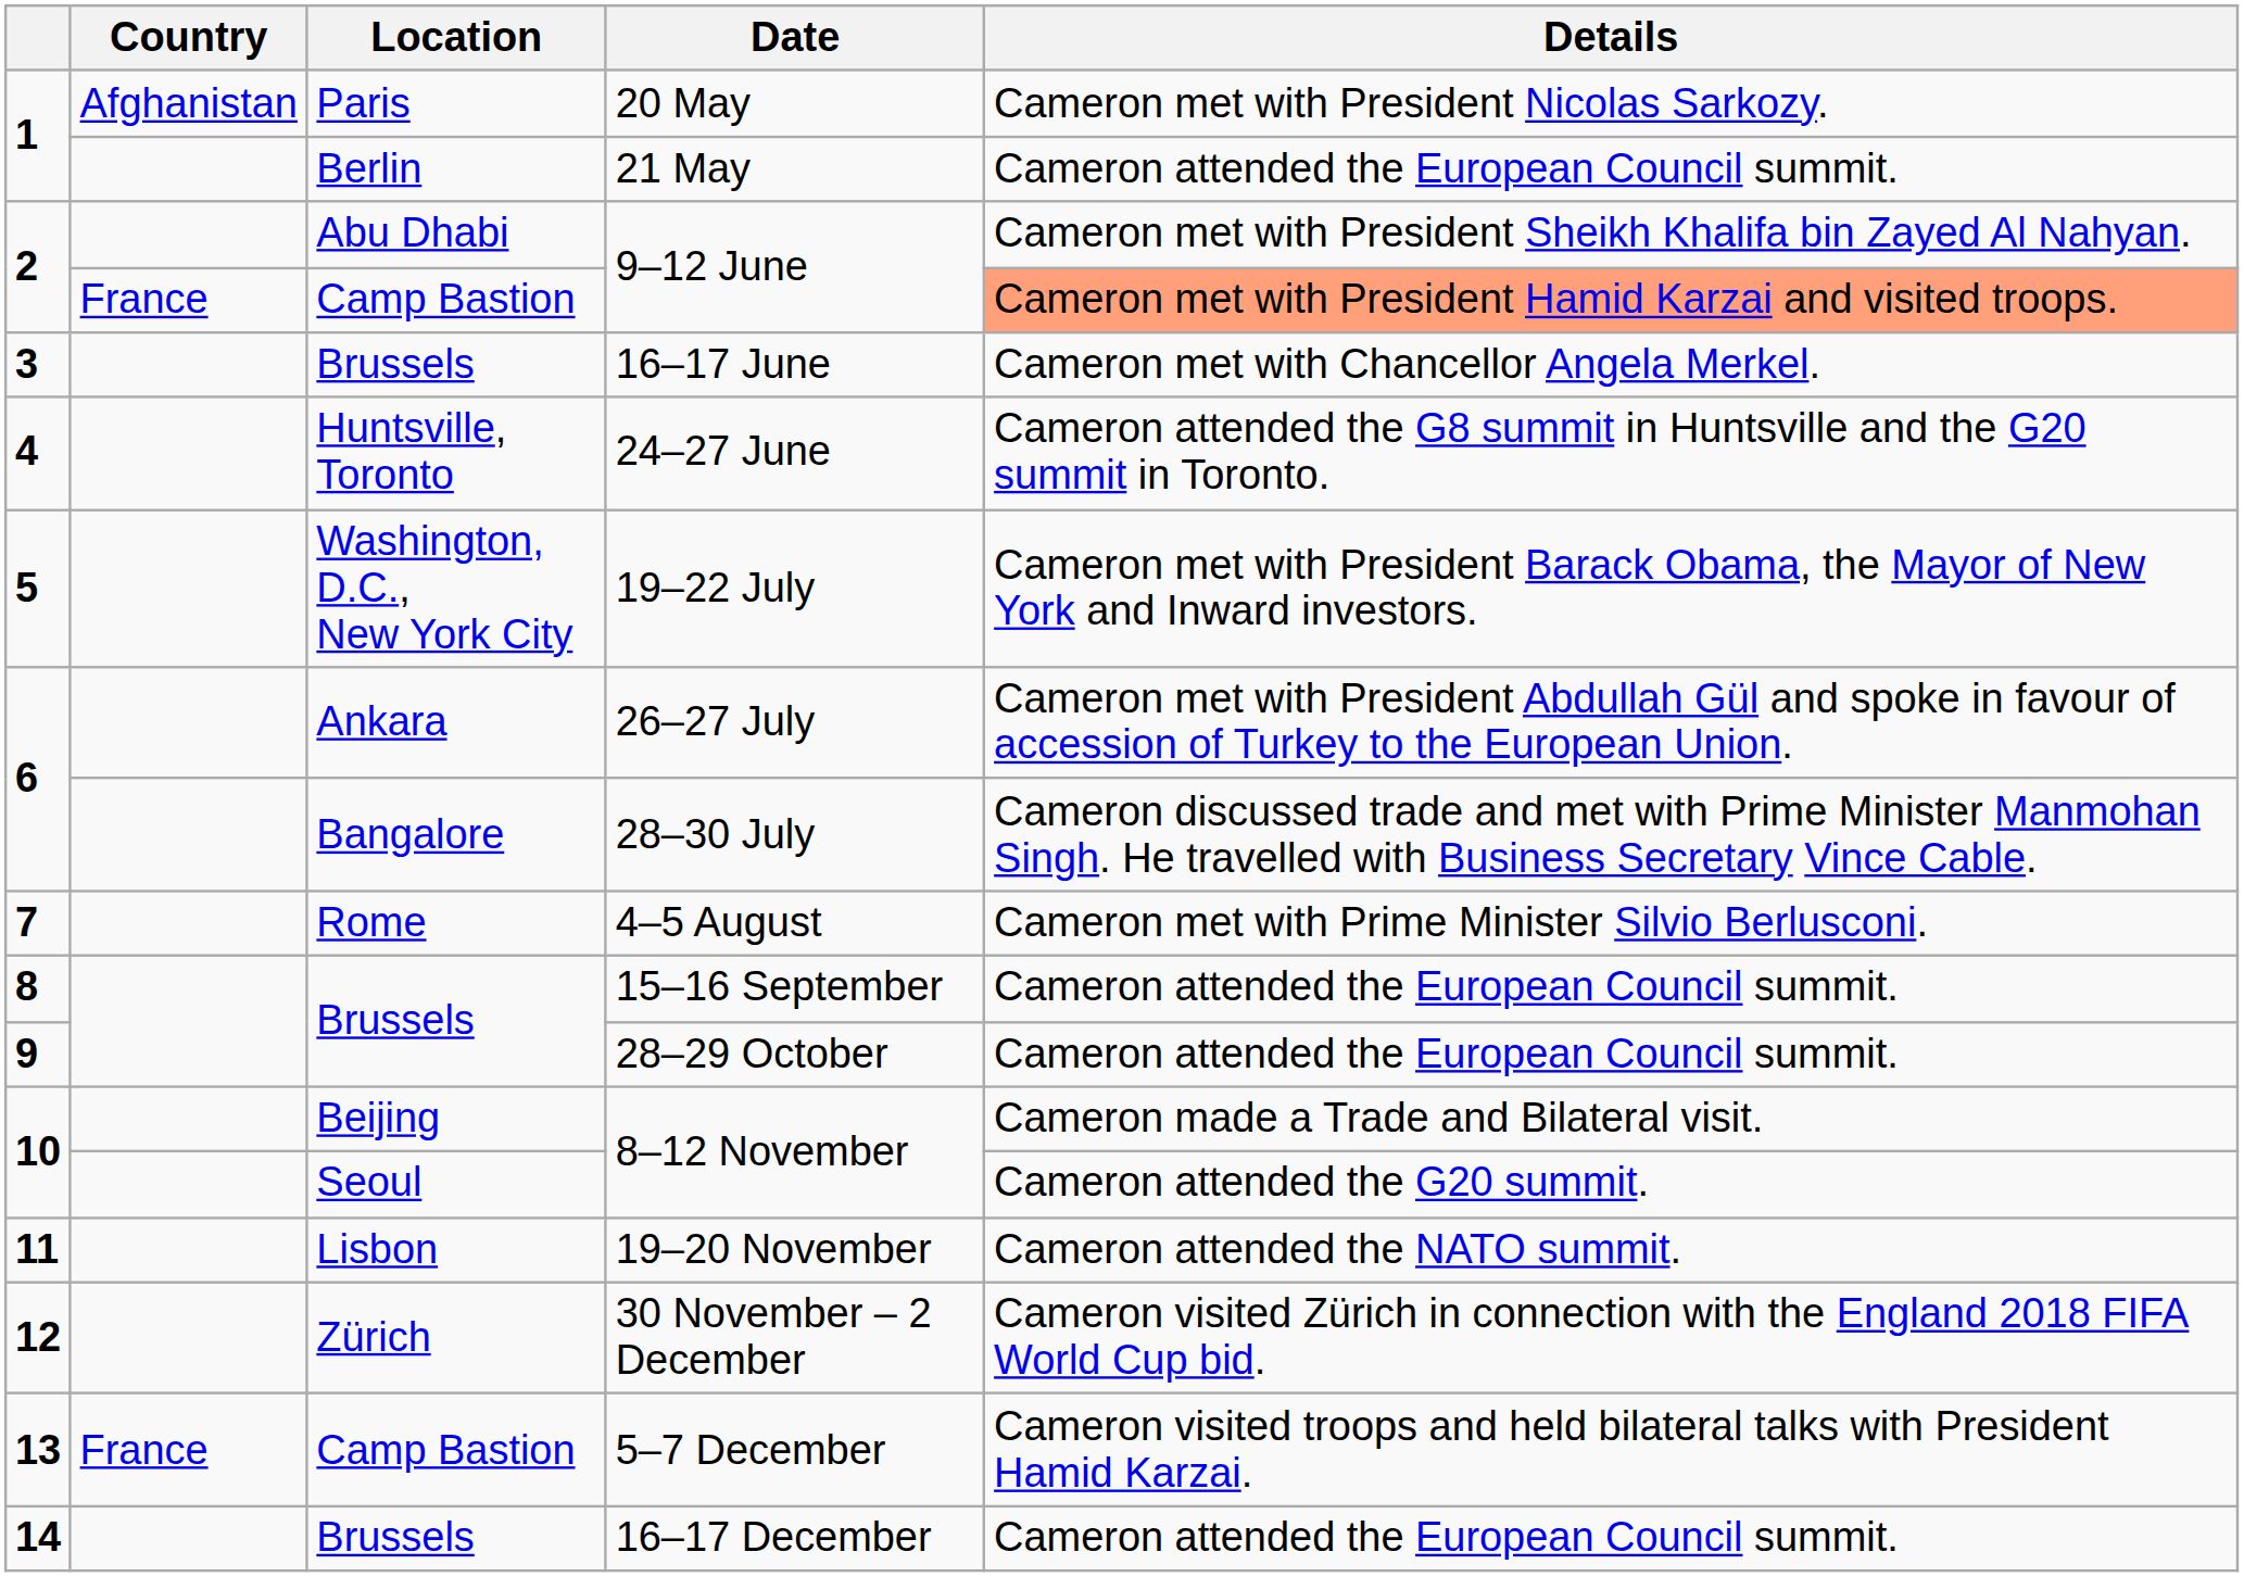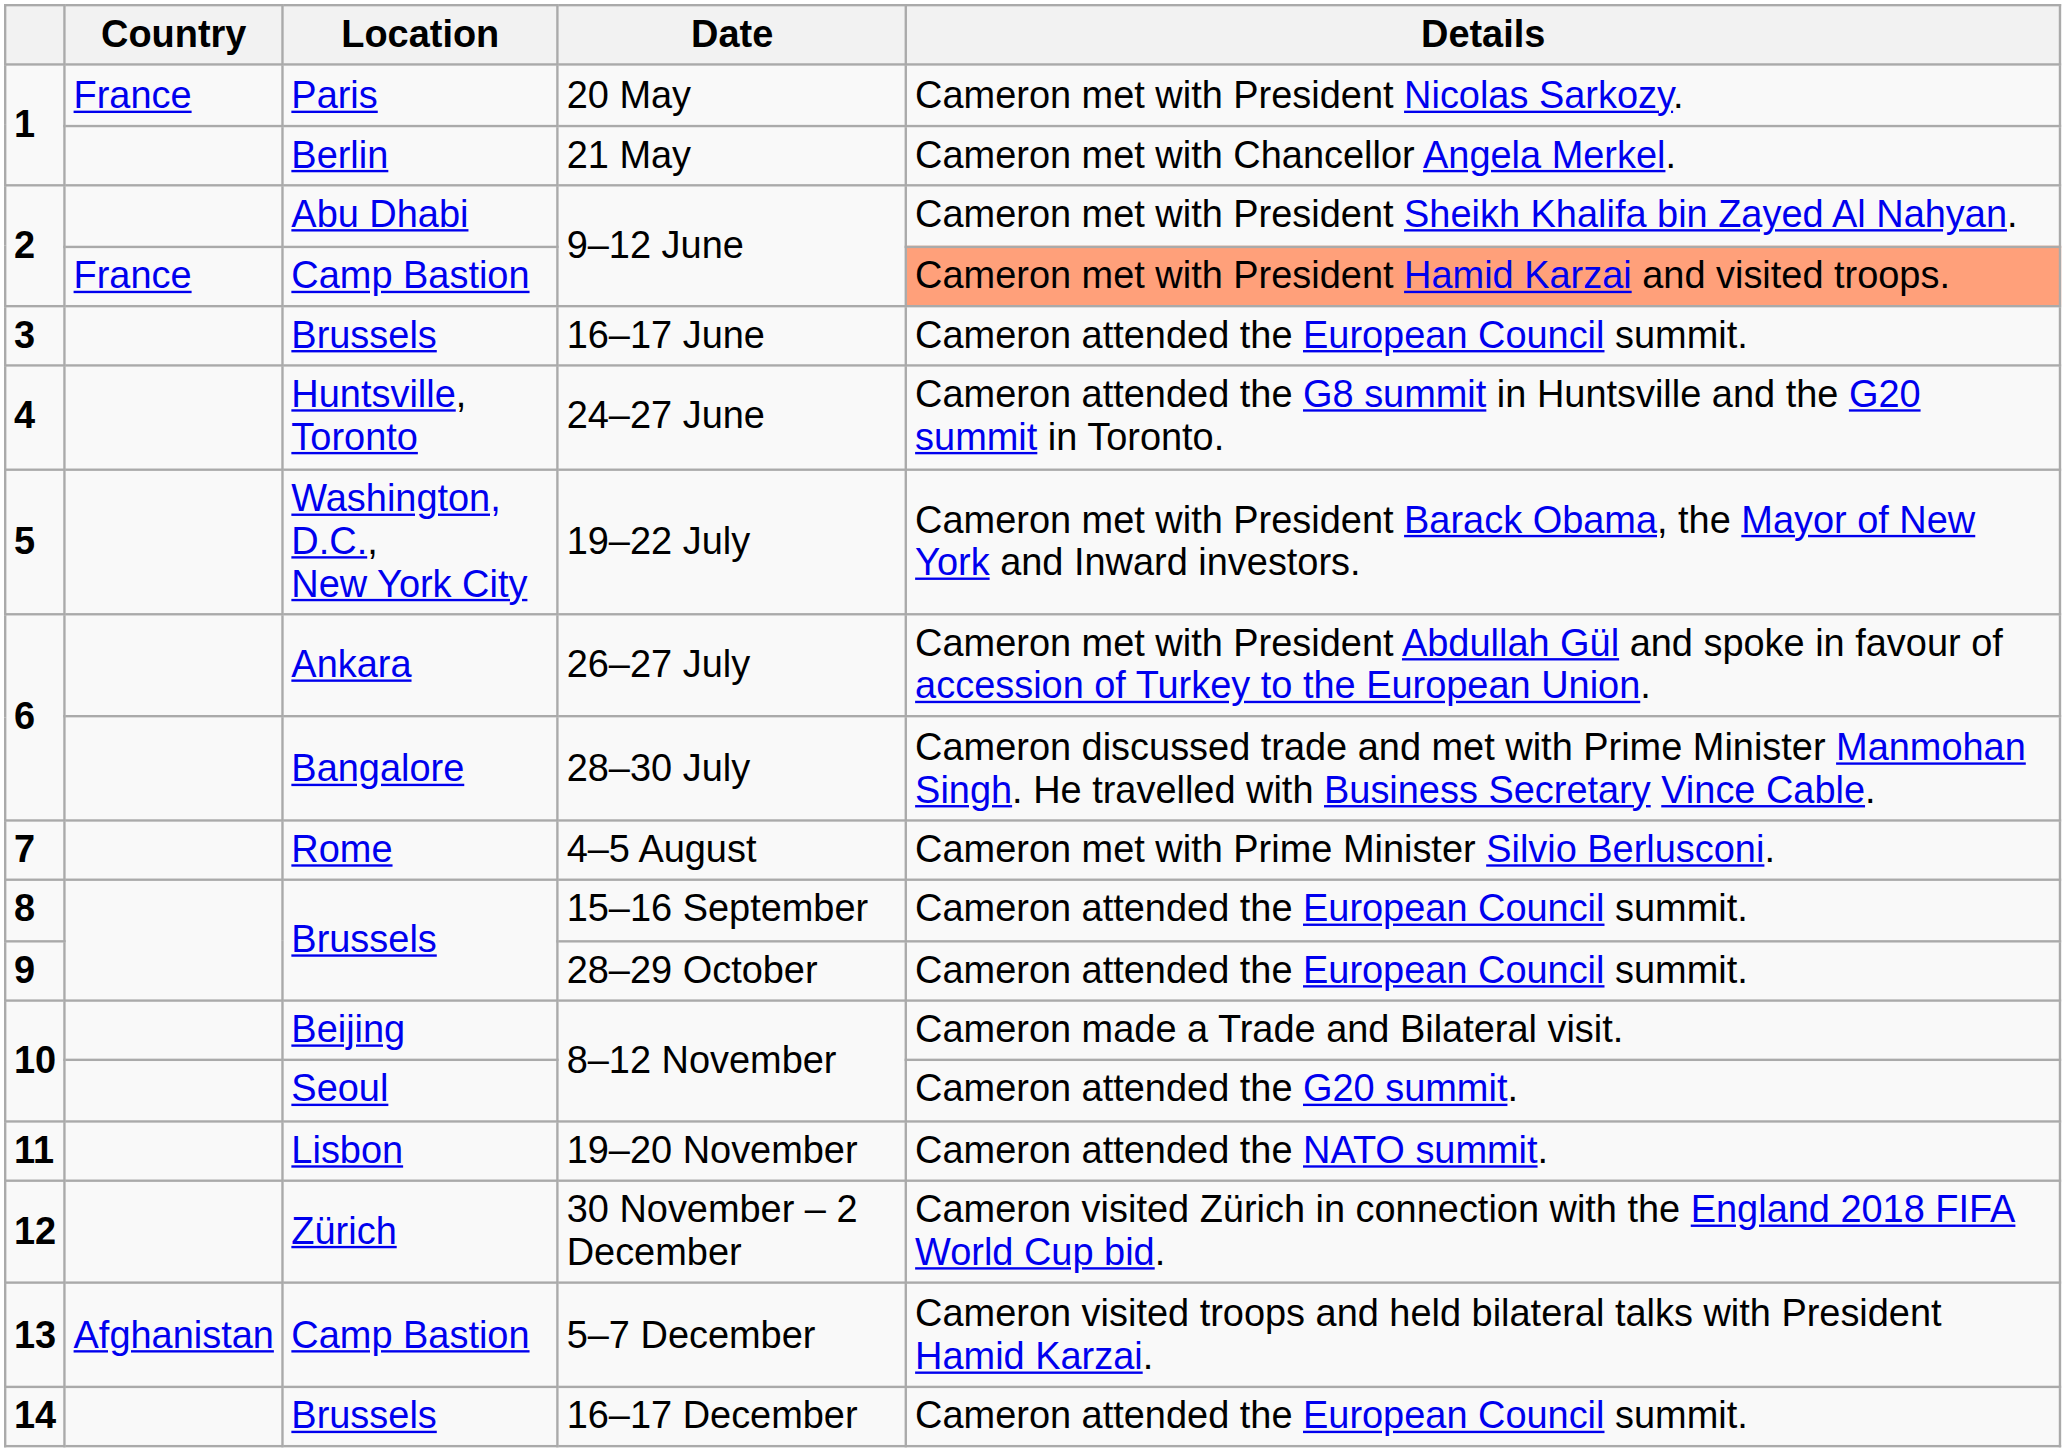 <table class="wikitable sortable">
 <tr>
 <th></th>
 <th>Country</th>
 <th>Location</th>
 <th>Date</th>
 <th>Details</th>
 </tr>
 <tr>
 <td rowspan=2><strong>1</strong></td>
-<td> <a href='#'>Afghanistan</a></td>
+<td> <a href='#'>France</a></td>
 <td><a href='#'>Paris</a></td>
 <td>20 May</td>
 <td>Cameron met with President <a href='#'>Nicolas Sarkozy</a>.</td>
 </tr>
 <tr>
 <td></td>
 <td><a href='#'>Berlin</a></td>
 <td>21 May</td>
-<td>Cameron attended the <a href='#'>European Council</a> summit.</td>
+<td>Cameron met with Chancellor <a href='#'>Angela Merkel</a>.</td>
 </tr>
 <tr>
 <td rowspan=2><strong>2</strong></td>
 <td></td>
 <td><a href='#'>Abu Dhabi</a></td>
 <td rowspan=2>9–12 June</td>
 <td>Cameron met with President <a href='#'>Sheikh Khalifa bin Zayed Al Nahyan</a>.</td>
 </tr>
 <tr>
 <td> <a href='#'>France</a></td>
 <td><a href='#'>Camp Bastion</a></td>
 <td style="background: lightsalmon;">Cameron met with President <a href='#'>Hamid Karzai</a> and visited troops.</td>
 </tr>
 <tr>
 <td><strong>3</strong></td>
 <td></td>
 <td><a href='#'>Brussels</a></td>
 <td>16–17 June</td>
-<td>Cameron met with Chancellor <a href='#'>Angela Merkel</a>.</td>
+<td>Cameron attended the <a href='#'>European Council</a> summit.</td>
 </tr>
 <tr>
 <td><strong>4</strong></td>
 <td></td>
 <td><a href='#'>Huntsville</a>,<br><a href='#'>Toronto</a></td>
 <td>24–27 June</td>
 <td>Cameron attended the <a href='#'>G8 summit</a> in Huntsville and the <a href='#'>G20 summit</a> in Toronto.</td>
 </tr>
 <tr>
 <td><strong>5</strong></td>
 <td></td>
 <td><a href='#'>Washington, D.C.</a>,<br><a href='#'>New York City</a></td>
 <td>19–22 July</td>
 <td>Cameron met with President <a href='#'>Barack Obama</a>, the <a href='#'>Mayor of New York</a> and Inward investors.</td>
 </tr>
 <tr>
 <td rowspan=2><strong>6</strong></td>
 <td></td>
 <td><a href='#'>Ankara</a></td>
 <td>26–27 July</td>
 <td>Cameron met with President <a href='#'>Abdullah Gül</a> and spoke in favour of <a href='#'>accession of Turkey to the European Union</a>.</td>
 </tr>
 <tr>
 <td></td>
 <td><a href='#'>Bangalore</a></td>
 <td>28–30 July</td>
 <td>Cameron discussed trade and met with Prime Minister <a href='#'>Manmohan Singh</a>. He travelled with <a href='#'>Business Secretary</a> <a href='#'>Vince Cable</a>.</td>
 </tr>
 <tr>
 <td><strong>7</strong></td>
 <td></td>
 <td><a href='#'>Rome</a></td>
 <td>4–5 August</td>
 <td>Cameron met with Prime Minister <a href='#'>Silvio Berlusconi</a>.</td>
 </tr>
 <tr>
 <td><strong>8</strong></td>
 <td rowspan=2></td>
 <td rowspan=2><a href='#'>Brussels</a></td>
 <td>15–16 September</td>
 <td>Cameron attended the <a href='#'>European Council</a> summit.</td>
 </tr>
 <tr>
 <td><strong>9</strong></td>
 <td>28–29 October</td>
 <td>Cameron attended the <a href='#'>European Council</a> summit.</td>
 </tr>
 <tr>
 <td rowspan=2><strong>10</strong></td>
 <td></td>
 <td><a href='#'>Beijing</a></td>
 <td rowspan=2>8–12 November</td>
 <td>Cameron made a Trade and Bilateral visit.</td>
 </tr>
 <tr>
 <td></td>
 <td><a href='#'>Seoul</a></td>
 <td>Cameron attended the <a href='#'>G20 summit</a>.</td>
 </tr>
 <tr>
 <td><strong>11</strong></td>
 <td></td>
 <td><a href='#'>Lisbon</a></td>
 <td>19–20 November</td>
 <td>Cameron attended the <a href='#'>NATO summit</a>.</td>
 </tr>
 <tr>
 <td><strong>12</strong></td>
 <td></td>
 <td><a href='#'>Zürich</a></td>
 <td>30 November – 2 December</td>
 <td>Cameron visited Zürich in connection with the <a href='#'>England 2018 FIFA World Cup bid</a>.</td>
 </tr>
 <tr>
 <td><strong>13</strong></td>
-<td> <a href='#'>France</a></td>
+<td> <a href='#'>Afghanistan</a></td>
 <td><a href='#'>Camp Bastion</a></td>
 <td>5–7 December</td>
 <td>Cameron visited troops and held bilateral talks with President <a href='#'>Hamid Karzai</a>.</td>
 </tr>
 <tr>
 <td><strong>14</strong></td>
 <td></td>
 <td><a href='#'>Brussels</a></td>
 <td>16–17 December</td>
 <td>Cameron attended the <a href='#'>European Council</a> summit.</td>
 </tr>
 </table>
